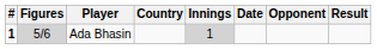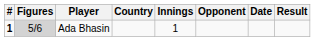 <table class="wikitable" style="font-size:100%">
 <tr>
 <th>#</th>
 <th>Figures</th>
 <th>Player</th>
 <th>Country</th>
 <th>Innings</th>
+<th>Opponent</th>
 <th>Date</th>
-<th>Opponent</th>
 <th>Result</th>
 </tr>
 <tr align="center">
 <td><strong>1</strong></td>
 <td style="background: lightgrey;">5/6</td>
 <td>Ada Bhasin</td>
 <td></td>
-<td style="background: lightgrey;">1</td>
+<td>1</td>
 <td></td>
 <td></td>
 <td></td>
 </tr>
 </table>
